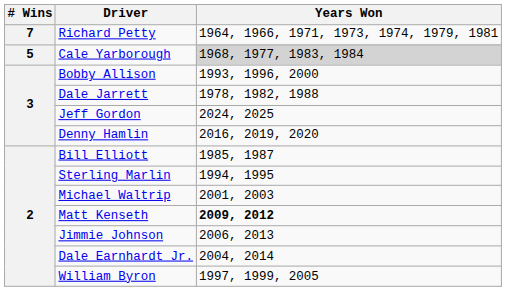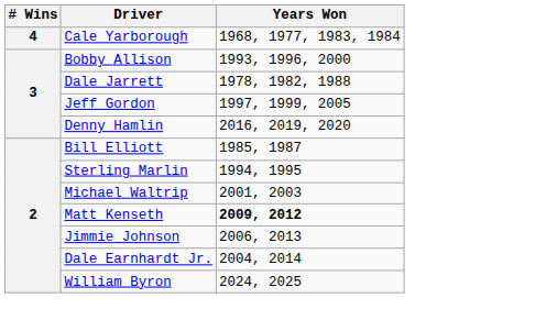 <table class="wikitable" style="font-size: 95%;">
 <tr>
 <th># Wins</th>
 <th>Driver</th>
 <th>Years Won</th>
 </tr>
 <tr>
-<th>7</th>
-<td><a href='#'>Richard Petty</a></td>
-<td>1964, 1966, 1971, 1973, 1974, 1979, 1981</td>
-</tr>
-<tr>
-<th>5</th>
+<th>4</th>
 <td><a href='#'>Cale Yarborough</a></td>
-<td style="background: lightgrey;">1968, 1977, 1983, 1984</td>
+<td>1968, 1977, 1983, 1984</td>
 </tr>
 <tr>
 <th rowspan="4">3</th>
 <td><a href='#'>Bobby Allison</a></td>
 <td>1993, 1996, 2000</td>
 </tr>
 <tr>
 <td><a href='#'>Dale Jarrett</a></td>
 <td>1978, 1982, 1988</td>
 </tr>
 <tr>
 <td><a href='#'>Jeff Gordon</a></td>
-<td>2024, 2025</td>
+<td>1997, 1999, 2005</td>
 </tr>
 <tr>
 <td><a href='#'>Denny Hamlin</a></td>
 <td>2016, 2019, 2020</td>
 </tr>
 <tr>
 <th rowspan="7">2</th>
 <td><a href='#'>Bill Elliott</a></td>
 <td>1985, 1987</td>
 </tr>
 <tr>
 <td><a href='#'>Sterling Marlin</a></td>
 <td>1994, 1995</td>
 </tr>
 <tr>
 <td><a href='#'>Michael Waltrip</a></td>
 <td>2001, 2003</td>
 </tr>
 <tr>
 <td><a href='#'>Matt Kenseth</a></td>
 <td><strong>2009, 2012</strong></td>
 </tr>
 <tr>
 <td><a href='#'>Jimmie Johnson</a></td>
 <td>2006, 2013</td>
 </tr>
 <tr>
 <td><a href='#'>Dale Earnhardt Jr.</a></td>
 <td>2004, 2014</td>
 </tr>
 <tr>
 <td><a href='#'>William Byron</a></td>
-<td>1997, 1999, 2005</td>
+<td>2024, 2025</td>
 </tr>
 </table>
